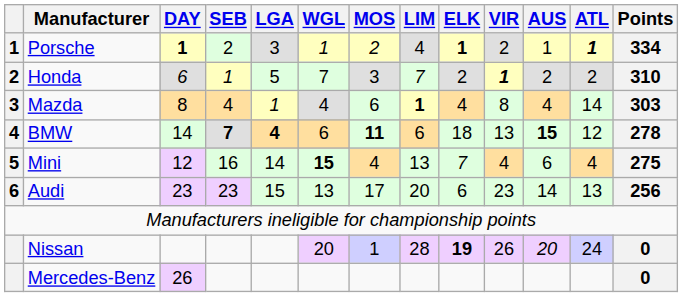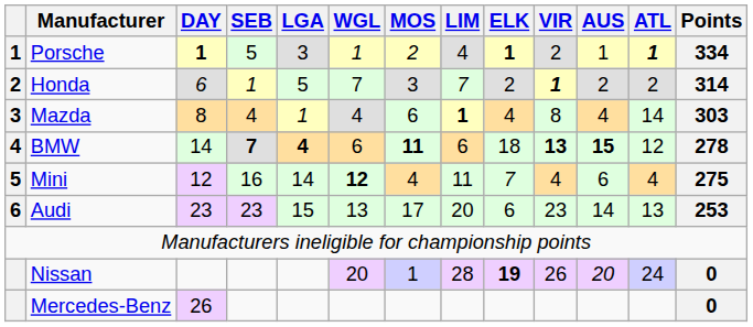 <table class="wikitable" style="font-size:85%; text-align:center">
 <tr style="background:#f9f9f9; vertical-align:top;">
 <th valign=middle></th>
 <th valign=middle>Manufacturer</th>
 <th><a href='#'>DAY</a></th>
 <th><a href='#'>SEB</a></th>
 <th><a href='#'>LGA</a></th>
 <th><a href='#'>WGL</a></th>
 <th><a href='#'>MOS</a></th>
 <th><a href='#'>LIM</a></th>
 <th><a href='#'>ELK</a></th>
 <th><a href='#'>VIR</a></th>
 <th><a href='#'>AUS</a></th>
 <th><a href='#'>ATL</a></th>
 <th valign=middle>Points</th>
 </tr>
 <tr>
 <th>1</th>
 <td align=left><a href='#'>Porsche</a></td>
 <td style="background:#ffffbf;"><strong>1</strong></td>
-<td style="background:#dfffdf;">2</td>
+<td style="background:#dfffdf;">5</td>
 <td style="background:#dfdfdf;">3</td>
 <td style="background:#ffffbf;"><em>1</em></td>
 <td style="background:#ffffbf;"><em>2</em></td>
 <td style="background:#dfdfdf;">4</td>
 <td style="background:#ffffbf;"><strong>1</strong></td>
 <td style="background:#dfdfdf;">2</td>
 <td style="background:#ffffbf;">1</td>
 <td style="background:#ffffbf;"><strong><em>1</em></strong></td>
 <th>334</th>
 </tr>
 <tr>
 <th>2</th>
 <td align=left><a href='#'>Honda</a></td>
 <td style="background:#dfdfdf;"><em>6</em></td>
 <td style="background:#ffffbf;"><em>1</em></td>
 <td style="background:#dfffdf;">5</td>
 <td style="background:#dfffdf;">7</td>
 <td style="background:#dfdfdf;">3</td>
 <td style="background:#dfffdf;"><em>7</em></td>
 <td style="background:#dfdfdf;">2</td>
 <td style="background:#ffffbf;"><strong><em>1</em></strong></td>
 <td style="background:#dfdfdf;">2</td>
 <td style="background:#dfdfdf;">2</td>
-<th>310</th>
+<th>314</th>
 </tr>
 <tr>
 <th>3</th>
 <td align=left><a href='#'>Mazda</a></td>
 <td style="background:#ffdf9f;">8</td>
 <td style="background:#ffdf9f;">4</td>
 <td style="background:#ffffbf;"><em>1</em></td>
 <td style="background:#dfdfdf;">4</td>
 <td style="background:#dfffdf;">6</td>
 <td style="background:#ffffbf;"><strong>1</strong></td>
 <td style="background:#ffdf9f;">4</td>
 <td style="background:#dfffdf;">8</td>
 <td style="background:#ffdf9f;">4</td>
 <td style="background:#dfffdf;">14</td>
 <th>303</th>
 </tr>
 <tr>
 <th>4</th>
 <td align=left><a href='#'>BMW</a></td>
 <td style="background:#dfffdf;">14</td>
 <td style="background:#dfdfdf;"><strong>7</strong></td>
 <td style="background:#ffdf9f;"><strong>4</strong></td>
 <td style="background:#ffdf9f;">6</td>
 <td style="background:#dfffdf;"><strong>11</strong></td>
 <td style="background:#ffdf9f;">6</td>
 <td style="background:#dfffdf;">18</td>
-<td style="background:#dfffdf;">13</td>
+<td style="background:#dfffdf;"><strong>13</strong></td>
 <td style="background:#dfffdf;"><strong>15</strong></td>
 <td style="background:#dfffdf;">12</td>
 <th>278</th>
 </tr>
 <tr>
 <th>5</th>
 <td align=left><a href='#'>Mini</a></td>
 <td style="background:#efcfff;">12</td>
 <td style="background:#dfffdf;">16</td>
 <td style="background:#dfffdf;">14</td>
-<td style="background:#dfffdf;"><strong>15</strong></td>
+<td style="background:#dfffdf;"><strong>12</strong></td>
 <td style="background:#ffdf9f;">4</td>
-<td style="background:#dfffdf;">13</td>
+<td style="background:#dfffdf;">11</td>
 <td style="background:#dfffdf;"><em>7</em></td>
 <td style="background:#ffdf9f;">4</td>
 <td style="background:#dfffdf;">6</td>
 <td style="background:#ffdf9f;">4</td>
 <th>275</th>
 </tr>
 <tr>
 <th>6</th>
 <td align=left><a href='#'>Audi</a></td>
 <td style="background:#efcfff;">23</td>
 <td style="background:#efcfff;">23</td>
 <td style="background:#dfffdf;">15</td>
 <td style="background:#dfffdf;">13</td>
 <td style="background:#dfffdf;">17</td>
 <td style="background:#dfffdf;">20</td>
 <td style="background:#dfffdf;">6</td>
 <td style="background:#dfffdf;">23</td>
 <td style="background:#dfffdf;">14</td>
 <td style="background:#dfffdf;">13</td>
-<th>256</th>
+<th>253</th>
 </tr>
 <tr>
 <td colspan=14><em>Manufacturers ineligible for championship points</em></td>
 </tr>
 <tr>
 <th></th>
 <td align=left><a href='#'>Nissan</a></td>
 <td></td>
 <td></td>
 <td></td>
 <td style="background:#efcfff;">20</td>
 <td style="background:#cfcfff;">1</td>
 <td style="background:#efcfff;">28</td>
 <td style="background:#efcfff;"><strong>19</strong></td>
 <td style="background:#efcfff;">26</td>
 <td style="background:#efcfff;"><em>20</em></td>
 <td style="background:#cfcfff;">24</td>
 <th>0</th>
 </tr>
 <tr>
 <th></th>
 <td align=left><a href='#'>Mercedes-Benz</a></td>
 <td style="background:#efcfff;">26</td>
 <td></td>
 <td></td>
 <td></td>
 <td></td>
 <td></td>
 <td></td>
 <td></td>
 <td></td>
 <td></td>
 <th>0</th>
 </tr>
 </table>
